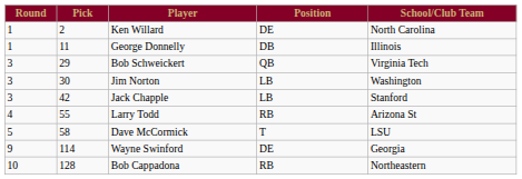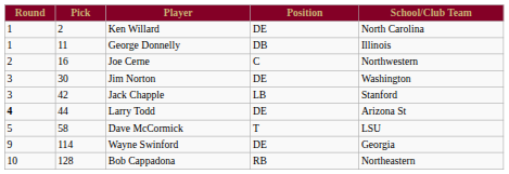 <table class="wikitable sortable sortable">
 <tr>
 <th style="background:#840026;color:#c9b074;" width="7%">Round</th>
 <th style="background:#840026;color:#c9b074;" width="7%">Pick</th>
 <th style="background:#840026;color:#c9b074;" width="20%">Player</th>
 <th style="background:#840026;color:#c9b074;" width="15%">Position</th>
 <th style="background:#840026;color:#c9b074;" width="20%">School/Club Team</th>
 </tr>
 <tr>
 <td>1</td>
 <td>2</td>
 <td>Ken Willard</td>
 <td>DE</td>
 <td>North Carolina</td>
 </tr>
 <tr>
 <td>1</td>
 <td>11</td>
 <td>George Donnelly</td>
 <td>DB</td>
 <td>Illinois</td>
 </tr>
 <tr>
-<td>3</td>
-<td>29</td>
-<td>Bob Schweickert</td>
-<td>QB</td>
-<td>Virginia Tech</td>
+<td>2</td>
+<td>16</td>
+<td>Joe Cerne</td>
+<td>C</td>
+<td>Northwestern</td>
 </tr>
 <tr>
 <td>3</td>
 <td>30</td>
 <td>Jim Norton</td>
-<td>LB</td>
+<td>DE</td>
 <td>Washington</td>
 </tr>
 <tr>
 <td>3</td>
 <td>42</td>
 <td>Jack Chapple</td>
 <td>LB</td>
 <td>Stanford</td>
 </tr>
 <tr>
-<td>4</td>
-<td>55</td>
+<td><strong>4</strong></td>
+<td>44</td>
 <td>Larry Todd</td>
-<td>RB</td>
+<td>DE</td>
 <td>Arizona St</td>
 </tr>
 <tr>
 <td>5</td>
 <td>58</td>
 <td>Dave McCormick</td>
 <td>T</td>
 <td>LSU</td>
 </tr>
 <tr>
 <td>9</td>
 <td>114</td>
 <td>Wayne Swinford</td>
 <td>DE</td>
 <td>Georgia</td>
 </tr>
 <tr>
 <td>10</td>
 <td>128</td>
 <td>Bob Cappadona</td>
 <td>RB</td>
 <td>Northeastern</td>
 </tr>
 </table>
